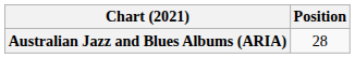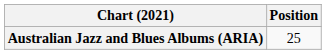 <table class="wikitable plainrowheaders" style="text-align:center">
 <tr>
 <th scope="col">Chart (2021)</th>
 <th scope="col">Position</th>
 </tr>
 <tr>
 <th scope="row">Australian Jazz and Blues Albums (ARIA)</th>
-<td>28</td>
+<td>25</td>
 </tr>
 </table>
